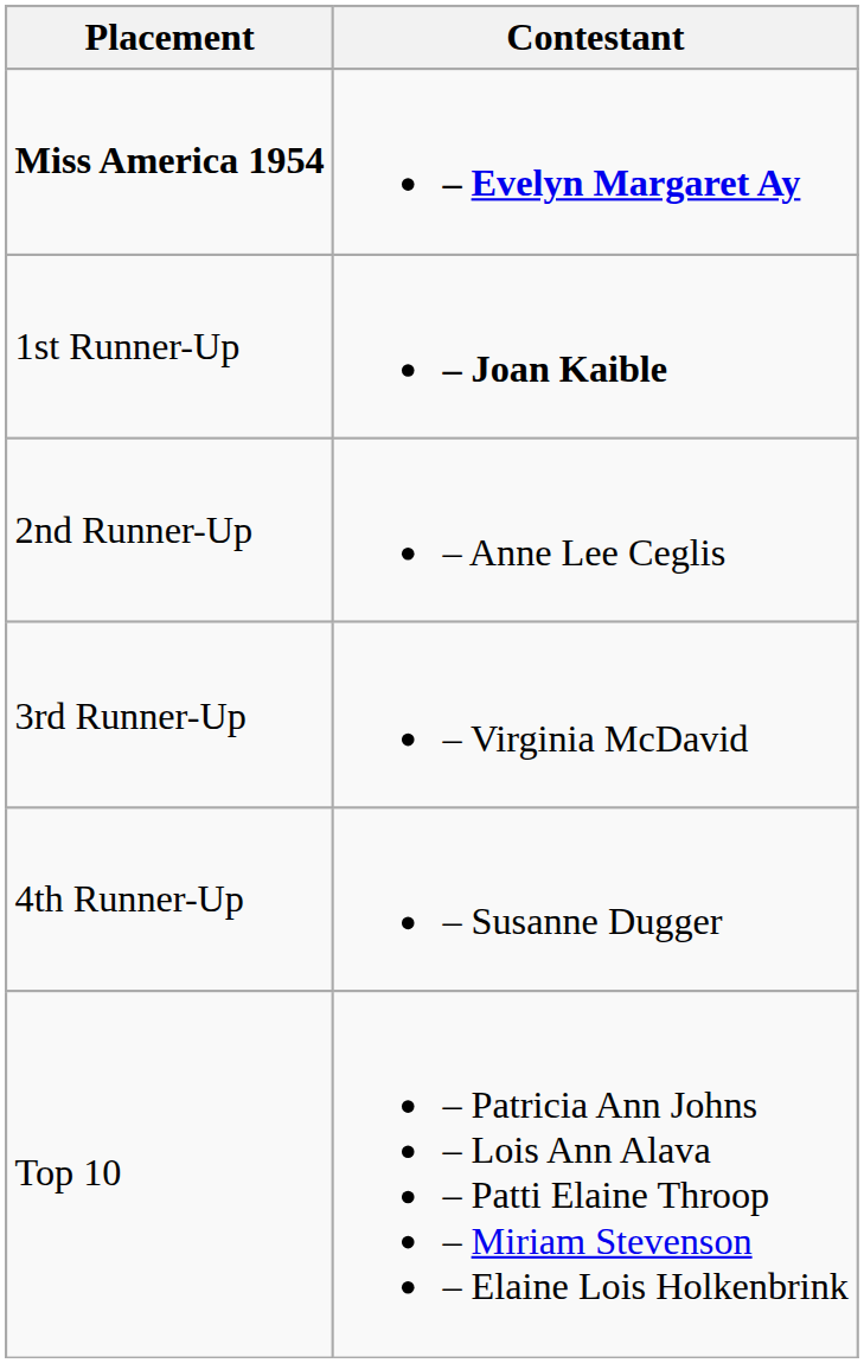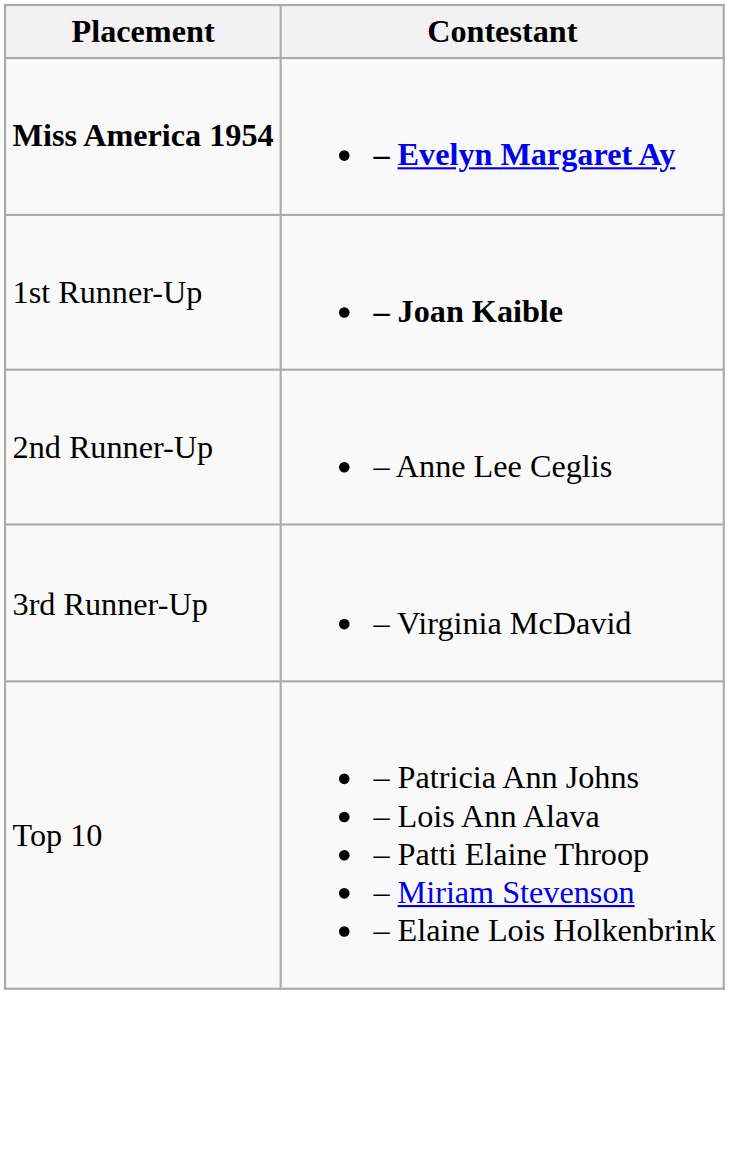 <table class="wikitable sortable" style="font-size: 95%;">
 <tr>
 <th>Placement</th>
 <th>Contestant</th>
 </tr>
 <tr>
 <td><strong>Miss America 1954</strong></td>
 <td><br><ul><li><strong> – <a href='#'>Evelyn Margaret Ay</a></strong></li></ul></td>
 </tr>
 <tr>
 <td>1st Runner-Up</td>
 <td><strong><br><ul><li> – Joan Kaible</li></ul></strong></td>
 </tr>
 <tr>
 <td>2nd Runner-Up</td>
 <td><br><ul><li> – Anne Lee Ceglis</li></ul></td>
 </tr>
 <tr>
 <td>3rd Runner-Up</td>
 <td><br><ul><li> – Virginia McDavid</li></ul></td>
 </tr>
 <tr>
-<td>4th Runner-Up</td>
-<td><br><ul><li> – Susanne Dugger</li></ul></td>
-</tr>
-<tr>
 <td>Top 10</td>
 <td><br><ul><li> – Patricia Ann Johns</li><li> – Lois Ann Alava</li><li> – Patti Elaine Throop</li><li> – <a href='#'>Miriam Stevenson</a></li><li> – Elaine Lois Holkenbrink</li></ul></td>
 </tr>
 </table>
